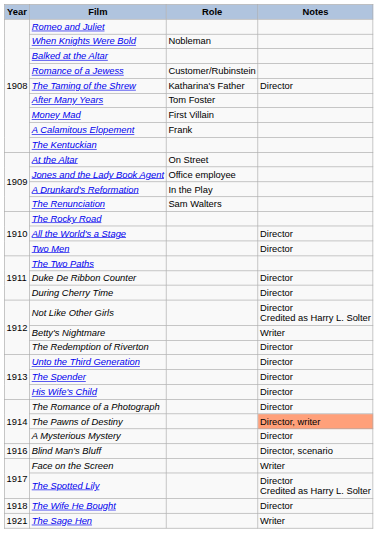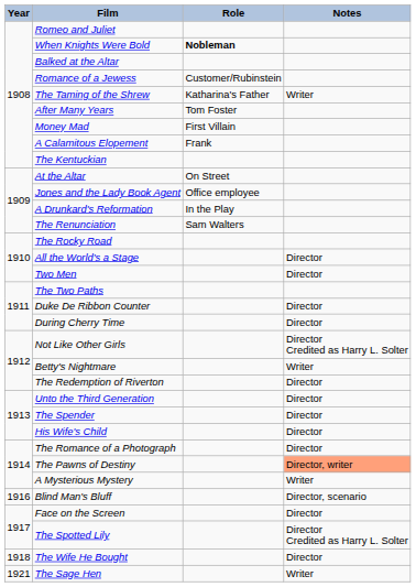 <table class="wikitable" style="font-size:90%">
 <tr style="text-align:center;">
 <th style="background:#B0C4DE;">Year</th>
 <th style="background:#B0C4DE;">Film</th>
 <th style="background:#B0C4DE;">Role</th>
 <th style="background:#B0C4DE;">Notes</th>
 </tr>
 <tr>
 <td rowspan=9>1908</td>
 <td><em><a href='#'>Romeo and Juliet</a></em></td>
 <td></td>
 <td></td>
 </tr>
 <tr>
 <td><em><a href='#'>When Knights Were Bold</a></em></td>
-<td>Nobleman</td>
+<td><strong>Nobleman</strong></td>
 <td></td>
 </tr>
 <tr>
 <td><em><a href='#'>Balked at the Altar</a></em></td>
 <td></td>
 <td></td>
 </tr>
 <tr>
 <td><em><a href='#'>Romance of a Jewess</a></em></td>
 <td>Customer/Rubinstein</td>
 <td></td>
 </tr>
 <tr>
 <td><em><a href='#'>The Taming of the Shrew</a></em></td>
 <td>Katharina's Father</td>
-<td>Director</td>
+<td>Writer</td>
 </tr>
 <tr>
 <td><em><a href='#'>After Many Years</a></em></td>
 <td>Tom Foster</td>
 <td></td>
 </tr>
 <tr>
 <td><em><a href='#'>Money Mad</a></em></td>
 <td>First Villain</td>
 <td></td>
 </tr>
 <tr>
 <td><em><a href='#'>A Calamitous Elopement</a></em></td>
 <td>Frank</td>
 <td></td>
 </tr>
 <tr>
 <td><em><a href='#'>The Kentuckian</a></em></td>
 <td></td>
 <td></td>
 </tr>
 <tr>
 <td rowspan=4>1909</td>
 <td><em><a href='#'>At the Altar</a></em></td>
 <td>On Street</td>
 <td></td>
 </tr>
 <tr>
 <td><em><a href='#'>Jones and the Lady Book Agent</a></em></td>
 <td>Office employee</td>
 <td></td>
 </tr>
 <tr>
 <td><em><a href='#'>A Drunkard's Reformation</a></em></td>
 <td>In the Play</td>
 <td></td>
 </tr>
 <tr>
 <td><em><a href='#'>The Renunciation</a></em></td>
 <td>Sam Walters</td>
 <td></td>
 </tr>
 <tr>
 <td rowspan=3>1910</td>
 <td><em><a href='#'>The Rocky Road</a></em></td>
 <td></td>
 <td></td>
 </tr>
 <tr>
 <td><em><a href='#'>All the World's a Stage</a></em></td>
 <td></td>
 <td>Director</td>
 </tr>
 <tr>
 <td><em><a href='#'>Two Men</a></em></td>
 <td></td>
 <td>Director</td>
 </tr>
 <tr>
 <td rowspan=3>1911</td>
 <td><em><a href='#'>The Two Paths</a></em></td>
 <td></td>
 <td></td>
 </tr>
 <tr>
 <td><em>Duke De Ribbon Counter</em></td>
 <td></td>
 <td>Director</td>
 </tr>
 <tr>
 <td><em>During Cherry Time</em></td>
 <td></td>
 <td>Director</td>
 </tr>
 <tr>
 <td rowspan=3>1912</td>
 <td><em>Not Like Other Girls</em></td>
 <td></td>
 <td>Director<br>Credited as Harry L. Solter</td>
 </tr>
 <tr>
 <td><em>Betty's Nightmare</em></td>
 <td></td>
 <td>Writer</td>
 </tr>
 <tr>
 <td><em>The Redemption of Riverton</em></td>
 <td></td>
 <td>Director</td>
 </tr>
 <tr>
 <td rowspan=3>1913</td>
 <td><em><a href='#'>Unto the Third Generation</a></em></td>
 <td></td>
 <td>Director</td>
 </tr>
 <tr>
 <td><em><a href='#'>The Spender</a></em></td>
 <td></td>
 <td>Director</td>
 </tr>
 <tr>
 <td><em><a href='#'>His Wife's Child</a></em></td>
 <td></td>
 <td>Director</td>
 </tr>
 <tr>
 <td rowspan=3>1914</td>
 <td><em>The Romance of a Photograph</em></td>
 <td></td>
 <td>Director</td>
 </tr>
 <tr>
 <td><em>The Pawns of Destiny</em></td>
 <td></td>
 <td style="background: lightsalmon;">Director, writer</td>
 </tr>
 <tr>
 <td><em>A Mysterious Mystery</em></td>
 <td></td>
-<td>Director</td>
+<td>Writer</td>
 </tr>
 <tr>
 <td>1916</td>
 <td><em>Blind Man's Bluff</em></td>
 <td></td>
 <td>Director, scenario</td>
 </tr>
 <tr>
 <td rowspan=2>1917</td>
 <td><em>Face on the Screen</em></td>
 <td></td>
-<td>Writer</td>
+<td>Director</td>
 </tr>
 <tr>
 <td><em><a href='#'>The Spotted Lily</a></em></td>
 <td></td>
 <td>Director<br>Credited as Harry L. Solter</td>
 </tr>
 <tr>
 <td>1918</td>
 <td><em><a href='#'>The Wife He Bought</a></em></td>
 <td></td>
 <td>Director</td>
 </tr>
 <tr>
 <td>1921</td>
 <td><em><a href='#'>The Sage Hen</a></em></td>
 <td></td>
 <td>Writer</td>
 </tr>
 </table>
